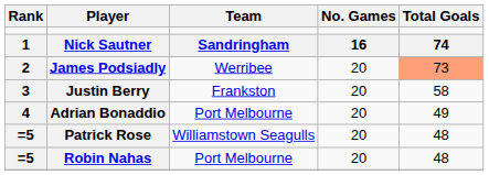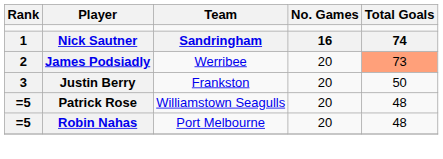 <table class="wikitable">
 <tr>
 <th>Rank</th>
 <th>Player</th>
 <th>Team</th>
 <th>No. Games</th>
 <th>Total Goals</th>
 </tr>
 <tr>
 <td></td>
 <td></td>
 <td></td>
 <td></td>
 </tr>
 <tr>
 <th align=center>1</th>
 <th align=center><a href='#'>Nick Sautner</a></th>
 <th align=center><a href='#'>Sandringham</a></th>
 <th align=center>16</th>
 <th align=center>74</th>
 </tr>
 <tr>
 <th align=center>2</th>
 <th align=center><a href='#'>James Podsiadly</a></th>
 <td align=center><a href='#'>Werribee</a></td>
 <td align=center>20</td>
 <td align=center style="background: lightsalmon;">73</td>
 </tr>
 <tr>
 <th align=center>3</th>
 <th align=center>Justin Berry</th>
 <td align=center><a href='#'>Frankston</a></td>
 <td align=center>20</td>
-<td align=center>58</td>
-</tr>
-<tr>
-<th align=center>4</th>
-<th align=center>Adrian Bonaddio</th>
-<td align=center><a href='#'>Port Melbourne</a></td>
-<td align=center>20</td>
-<td align=center>49</td>
+<td align=center>50</td>
 </tr>
 <tr>
 <th align=center>=5</th>
 <th align=center>Patrick Rose</th>
 <td align=center><a href='#'>Williamstown Seagulls</a></td>
 <td align=center>20</td>
 <td align=center>48</td>
 </tr>
 <tr>
 <th align=center>=5</th>
 <th align=center><a href='#'>Robin Nahas</a></th>
 <td align=center><a href='#'>Port Melbourne</a></td>
 <td align=center>20</td>
 <td align=center>48</td>
 </tr>
 <tr>
 </tr>
 </table>
